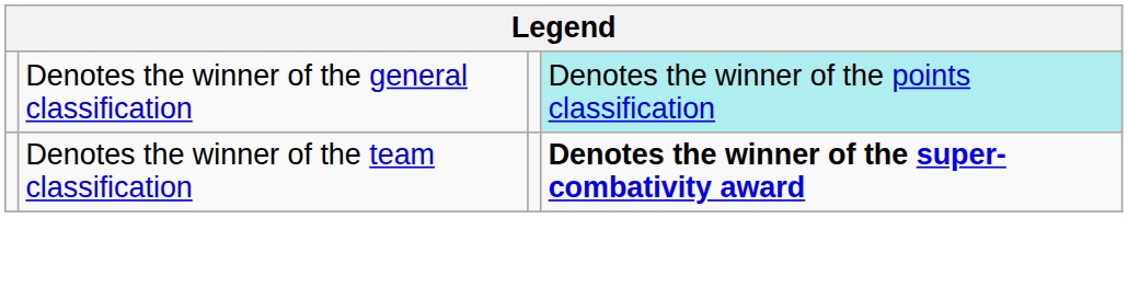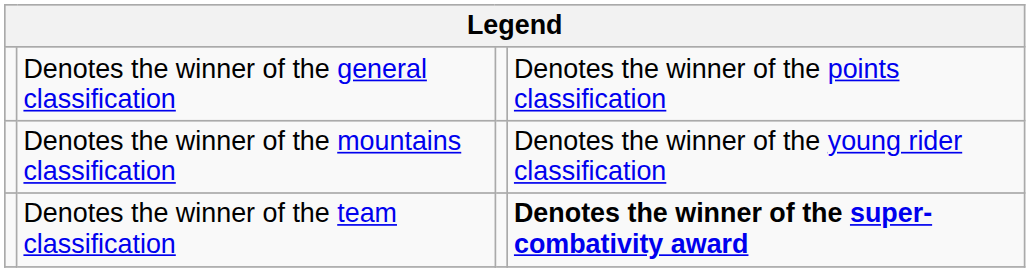 <table class="wikitable">
 <tr>
 <th scope="col" colspan="4">Legend</th>
 </tr>
 <tr>
 <td></td>
 <td>Denotes the winner of the <a href='#'>general classification</a></td>
 <td></td>
-<td style="background: paleturquoise;">Denotes the winner of the <a href='#'>points classification</a></td>
+<td>Denotes the winner of the <a href='#'>points classification</a></td>
+</tr>
+<tr>
+<td></td>
+<td>Denotes the winner of the <a href='#'>mountains classification</a></td>
+<td></td>
+<td>Denotes the winner of the <a href='#'>young rider classification</a></td>
 </tr>
 <tr>
 <td></td>
 <td>Denotes the winner of the <a href='#'>team classification</a></td>
 <td></td>
 <td><strong>Denotes the winner of the <a href='#'>super-combativity award</a></strong></td>
 </tr>
 </table>
